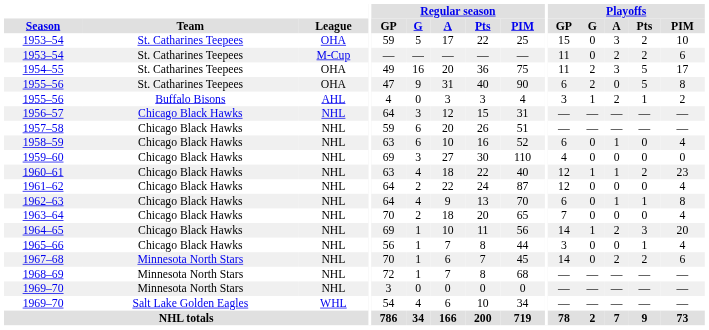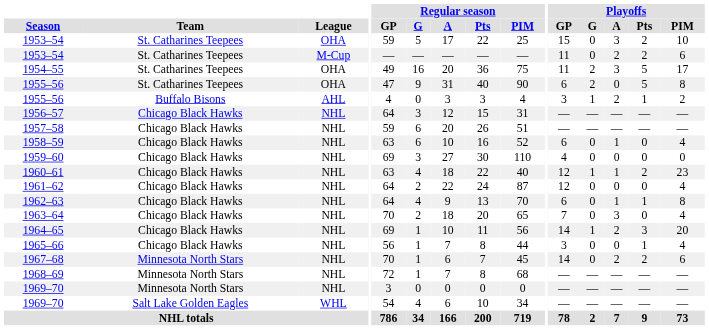 <table border="0" cellpadding="1" cellspacing="0" style="text-align:center; width:60em">
 <tr bgcolor="#e0e0e0">
 <th colspan="3" bgcolor="#ffffff"></th>
 <th rowspan="100" bgcolor="#ffffff"></th>
 <th colspan="5"><a href='#'>Regular season</a></th>
 <th rowspan="100" bgcolor="#ffffff"></th>
 <th colspan="5"><a href='#'>Playoffs</a></th>
 </tr>
 <tr bgcolor="#e0e0e0">
 <th><a href='#'>Season</a></th>
 <th>Team</th>
 <th>League</th>
 <th>GP</th>
 <th><a href='#'>G</a></th>
 <th><a href='#'>A</a></th>
 <th><a href='#'>Pts</a></th>
 <th><a href='#'>PIM</a></th>
 <th>GP</th>
 <th>G</th>
 <th>A</th>
 <th>Pts</th>
 <th>PIM</th>
 </tr>
 <tr>
 <td><a href='#'>1953–54</a></td>
 <td><a href='#'>St. Catharines Teepees</a></td>
 <td><a href='#'>OHA</a></td>
 <td>59</td>
 <td>5</td>
 <td>17</td>
 <td>22</td>
 <td>25</td>
 <td>15</td>
 <td>0</td>
 <td>3</td>
 <td>2</td>
 <td>10</td>
 </tr>
 <tr bgcolor="#f0f0f0">
 <td><a href='#'>1953–54</a></td>
 <td>St. Catharines Teepees</td>
 <td><a href='#'>M-Cup</a></td>
 <td>—</td>
 <td>—</td>
 <td>—</td>
 <td>—</td>
 <td>—</td>
 <td>11</td>
 <td>0</td>
 <td>2</td>
 <td>2</td>
 <td>6</td>
 </tr>
 <tr>
 <td><a href='#'>1954–55</a></td>
 <td>St. Catharines Teepees</td>
 <td>OHA</td>
 <td>49</td>
 <td>16</td>
 <td>20</td>
 <td>36</td>
 <td>75</td>
 <td>11</td>
 <td>2</td>
 <td>3</td>
 <td>5</td>
 <td>17</td>
 </tr>
 <tr bgcolor="#f0f0f0">
 <td><a href='#'>1955–56</a></td>
 <td>St. Catharines Teepees</td>
 <td>OHA</td>
 <td>47</td>
 <td>9</td>
 <td>31</td>
 <td>40</td>
 <td>90</td>
 <td>6</td>
 <td>2</td>
 <td>0</td>
 <td>5</td>
 <td>8</td>
 </tr>
 <tr>
 <td><a href='#'>1955–56</a></td>
 <td><a href='#'>Buffalo Bisons</a></td>
 <td><a href='#'>AHL</a></td>
 <td>4</td>
 <td>0</td>
 <td>3</td>
 <td>3</td>
 <td>4</td>
 <td>3</td>
 <td>1</td>
 <td>2</td>
 <td>1</td>
 <td>2</td>
 </tr>
 <tr bgcolor="#f0f0f0">
 <td><a href='#'>1956–57</a></td>
 <td><a href='#'>Chicago Black Hawks</a></td>
 <td><a href='#'>NHL</a></td>
 <td>64</td>
 <td>3</td>
 <td>12</td>
 <td>15</td>
 <td>31</td>
 <td>—</td>
 <td>—</td>
 <td>—</td>
 <td>—</td>
 <td>—</td>
 </tr>
 <tr>
 <td><a href='#'>1957–58</a></td>
 <td>Chicago Black Hawks</td>
 <td>NHL</td>
 <td>59</td>
 <td>6</td>
 <td>20</td>
 <td>26</td>
 <td>51</td>
 <td>—</td>
 <td>—</td>
 <td>—</td>
 <td>—</td>
 <td>—</td>
 </tr>
 <tr bgcolor="#f0f0f0">
 <td><a href='#'>1958–59</a></td>
 <td>Chicago Black Hawks</td>
 <td>NHL</td>
 <td>63</td>
 <td>6</td>
 <td>10</td>
 <td>16</td>
 <td>52</td>
 <td>6</td>
 <td>0</td>
 <td>1</td>
 <td>0</td>
 <td>4</td>
 </tr>
 <tr>
 <td><a href='#'>1959–60</a></td>
 <td>Chicago Black Hawks</td>
 <td>NHL</td>
 <td>69</td>
 <td>3</td>
 <td>27</td>
 <td>30</td>
 <td>110</td>
 <td>4</td>
 <td>0</td>
 <td>0</td>
 <td>0</td>
 <td>0</td>
 </tr>
 <tr bgcolor="#f0f0f0">
 <td><a href='#'>1960–61</a></td>
 <td>Chicago Black Hawks</td>
 <td>NHL</td>
 <td>63</td>
 <td>4</td>
 <td>18</td>
 <td>22</td>
 <td>40</td>
 <td>12</td>
 <td>1</td>
 <td>1</td>
 <td>2</td>
 <td>23</td>
 </tr>
 <tr>
 <td><a href='#'>1961–62</a></td>
 <td>Chicago Black Hawks</td>
 <td>NHL</td>
 <td>64</td>
 <td>2</td>
 <td>22</td>
 <td>24</td>
 <td>87</td>
 <td>12</td>
 <td>0</td>
 <td>0</td>
 <td>0</td>
 <td>4</td>
 </tr>
 <tr bgcolor="#f0f0f0">
 <td><a href='#'>1962–63</a></td>
 <td>Chicago Black Hawks</td>
 <td>NHL</td>
 <td>64</td>
 <td>4</td>
 <td>9</td>
 <td>13</td>
 <td>70</td>
 <td>6</td>
 <td>0</td>
 <td>1</td>
 <td>1</td>
 <td>8</td>
 </tr>
 <tr>
 <td><a href='#'>1963–64</a></td>
 <td>Chicago Black Hawks</td>
 <td>NHL</td>
 <td>70</td>
 <td>2</td>
 <td>18</td>
 <td>20</td>
 <td>65</td>
 <td>7</td>
 <td>0</td>
-<td>0</td>
+<td>3</td>
 <td>0</td>
 <td>4</td>
 </tr>
 <tr bgcolor="#f0f0f0">
 <td><a href='#'>1964–65</a></td>
 <td>Chicago Black Hawks</td>
 <td>NHL</td>
 <td>69</td>
 <td>1</td>
 <td>10</td>
 <td>11</td>
 <td>56</td>
 <td>14</td>
 <td>1</td>
 <td>2</td>
 <td>3</td>
 <td>20</td>
 </tr>
 <tr>
 <td><a href='#'>1965–66</a></td>
 <td>Chicago Black Hawks</td>
 <td>NHL</td>
 <td>56</td>
 <td>1</td>
 <td>7</td>
 <td>8</td>
 <td>44</td>
 <td>3</td>
 <td>0</td>
 <td>0</td>
 <td>1</td>
 <td>4</td>
 </tr>
 <tr bgcolor="#f0f0f0">
 <td><a href='#'>1967–68</a></td>
 <td><a href='#'>Minnesota North Stars</a></td>
 <td>NHL</td>
 <td>70</td>
 <td>1</td>
 <td>6</td>
 <td>7</td>
 <td>45</td>
 <td>14</td>
 <td>0</td>
 <td>2</td>
 <td>2</td>
 <td>6</td>
 </tr>
 <tr>
 <td><a href='#'>1968–69</a></td>
 <td>Minnesota North Stars</td>
 <td>NHL</td>
 <td>72</td>
 <td>1</td>
 <td>7</td>
 <td>8</td>
 <td>68</td>
 <td>—</td>
 <td>—</td>
 <td>—</td>
 <td>—</td>
 <td>—</td>
 </tr>
 <tr bgcolor="#f0f0f0">
 <td><a href='#'>1969–70</a></td>
 <td>Minnesota North Stars</td>
 <td>NHL</td>
 <td>3</td>
 <td>0</td>
 <td>0</td>
 <td>0</td>
 <td>0</td>
 <td>—</td>
 <td>—</td>
 <td>—</td>
 <td>—</td>
 <td>—</td>
 </tr>
 <tr>
 <td><a href='#'>1969–70</a></td>
 <td><a href='#'>Salt Lake Golden Eagles</a></td>
 <td><a href='#'>WHL</a></td>
 <td>54</td>
 <td>4</td>
 <td>6</td>
 <td>10</td>
 <td>34</td>
 <td>—</td>
 <td>—</td>
 <td>—</td>
 <td>—</td>
 <td>—</td>
 </tr>
 <tr bgcolor="#e0e0e0">
 <th colspan="3">NHL totals</th>
 <th>786</th>
 <th>34</th>
 <th>166</th>
 <th>200</th>
 <th>719</th>
 <th>78</th>
 <th>2</th>
 <th>7</th>
 <th>9</th>
 <th>73</th>
 </tr>
 </table>
